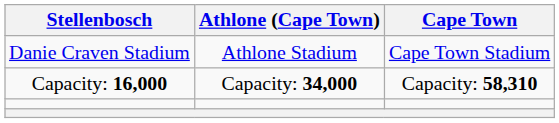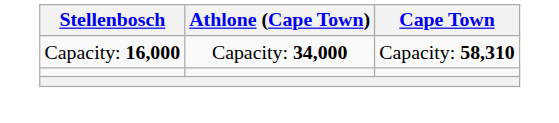 <table class="wikitable" style="text-align:center; margin:1em auto;">
 <tr>
 <th><a href='#'>Stellenbosch</a></th>
 <th><a href='#'>Athlone</a> (<a href='#'>Cape Town</a>)</th>
 <th><a href='#'>Cape Town</a></th>
-</tr>
-<tr>
-<td><a href='#'>Danie Craven Stadium</a></td>
-<td><a href='#'>Athlone Stadium</a></td>
-<td><a href='#'>Cape Town Stadium</a></td>
 </tr>
 <tr>
 <td>Capacity: <strong>16,000</strong></td>
 <td>Capacity: <strong>34,000</strong></td>
 <td>Capacity: <strong>58,310</strong></td>
 </tr>
 <tr>
 <td></td>
 <td></td>
 <td></td>
 </tr>
 <tr>
 <th colspan=3></th>
 </tr>
 </table>
